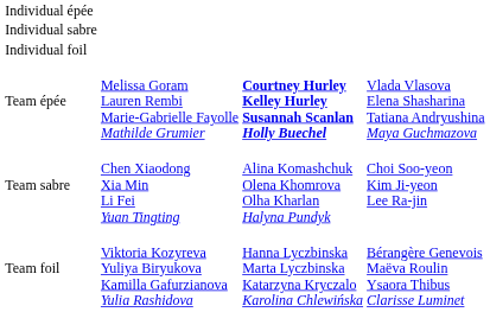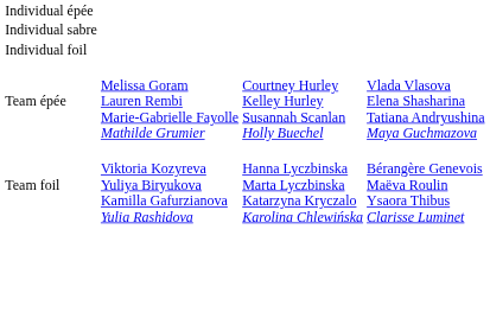 <table>
 <tr>
 <td rowspan=2>Individual épée</td>
 <td rowspan=2></td>
 <td rowspan=2></td>
 <td></td>
 </tr>
 <tr>
 <td></td>
 </tr>
 <tr>
 <td rowspan=2>Individual sabre</td>
 <td rowspan=2></td>
 <td rowspan=2></td>
 <td></td>
 </tr>
 <tr>
 <td></td>
 </tr>
 <tr>
 <td rowspan=2>Individual foil</td>
 <td rowspan=2></td>
 <td rowspan=2></td>
 <td></td>
 </tr>
 <tr>
 <td></td>
 </tr>
 <tr>
 <td>Team épée</td>
 <td><br><a href='#'>Melissa Goram</a> <br><a href='#'>Lauren Rembi</a><br><a href='#'>Marie-Gabrielle Fayolle</a><br><em><a href='#'>Mathilde Grumier</a></em></td>
-<td><strong><br><a href='#'>Courtney Hurley</a> <br><a href='#'>Kelley Hurley</a><br><a href='#'>Susannah Scanlan</a><br><em><a href='#'>Holly Buechel</a></em></strong></td>
+<td><br><a href='#'>Courtney Hurley</a> <br><a href='#'>Kelley Hurley</a><br><a href='#'>Susannah Scanlan</a><br><em><a href='#'>Holly Buechel</a></em></td>
 <td><br><a href='#'>Vlada Vlasova</a> <br><a href='#'>Elena Shasharina</a> <br><a href='#'>Tatiana Andryushina</a><br><em><a href='#'>Maya Guchmazova</a></em></td>
-</tr>
-<tr>
-<td>Team sabre</td>
-<td><br><a href='#'>Chen Xiaodong</a> <br><a href='#'>Xia Min</a><br><a href='#'>Li Fei</a><br><em><a href='#'>Yuan Tingting</a></em></td>
-<td><br><a href='#'>Alina Komashchuk</a> <br><a href='#'>Olena Khomrova</a><br><a href='#'>Olha Kharlan</a><br><em><a href='#'>Halyna Pundyk</a></em></td>
-<td><br><a href='#'>Choi Soo-yeon</a> <br><a href='#'>Kim Ji-yeon</a> <br><a href='#'>Lee Ra-jin</a><br> <br></td>
 </tr>
 <tr>
 <td>Team foil</td>
 <td><br><a href='#'>Viktoria Kozyreva</a> <br><a href='#'>Yuliya Biryukova</a><br><a href='#'>Kamilla Gafurzianova</a><br><em><a href='#'>Yulia Rashidova</a></em></td>
 <td><br><a href='#'>Hanna Lyczbinska</a> <br><a href='#'>Marta Lyczbinska</a><br><a href='#'>Katarzyna Kryczalo</a><br><em><a href='#'>Karolina Chlewińska</a></em></td>
 <td><br><a href='#'>Bérangère Genevois</a> <br><a href='#'>Maëva Roulin</a> <br><a href='#'>Ysaora Thibus</a><br><em><a href='#'>Clarisse Luminet</a></em></td>
 </tr>
 </table>
